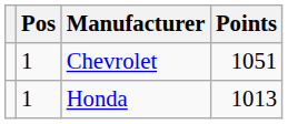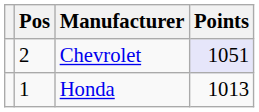 <table class="wikitable" style="font-size: 95%;">
 <tr>
 <th></th>
 <th>Pos</th>
 <th>Manufacturer</th>
 <th>Points</th>
 </tr>
 <tr>
 <td align="left"></td>
-<td>1</td>
+<td>2</td>
 <td> <a href='#'>Chevrolet</a></td>
-<td align="right">1051</td>
+<td align="right" style="background: lavender;">1051</td>
 </tr>
 <tr>
 <td align="left"></td>
 <td>1</td>
 <td> <a href='#'>Honda</a></td>
 <td align="right">1013</td>
 </tr>
 </table>
